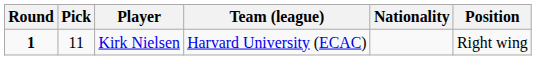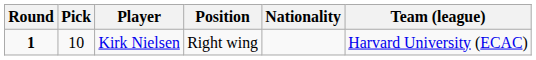 <table class="wikitable">
 <tr>
 <th>Round</th>
 <th>Pick</th>
 <th>Player</th>
+<th>Position</th>
+<th>Nationality</th>
 <th>Team (league)</th>
-<th>Nationality</th>
-<th>Position</th>
 </tr>
 <tr>
 <td style="text-align:center"><strong>1</strong></td>
-<td style="text-align:center">11</td>
+<td style="text-align:center">10</td>
 <td><a href='#'>Kirk Nielsen</a></td>
+<td>Right wing</td>
+<td></td>
 <td><a href='#'>Harvard University</a> (<a href='#'>ECAC</a>)</td>
-<td></td>
-<td>Right wing</td>
 </tr>
 </table>
